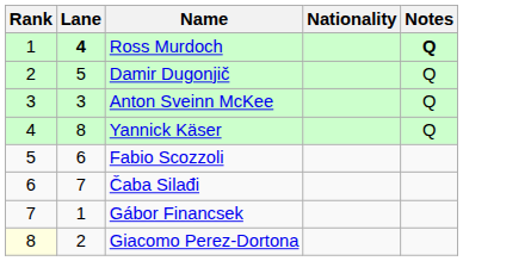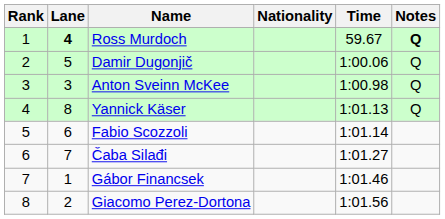 <table class="wikitable sortable" style="text-align:center">
 <tr>
 <th>Rank</th>
 <th>Lane</th>
 <th>Name</th>
 <th>Nationality</th>
+<th>Time</th>
 <th>Notes</th>
 </tr>
 <tr bgcolor=ccffcc>
 <td>1</td>
 <td><strong>4</strong></td>
 <td align=left><a href='#'>Ross Murdoch</a></td>
 <td align=left></td>
+<td>59.67</td>
 <td><strong>Q</strong></td>
 </tr>
 <tr bgcolor=ccffcc>
 <td>2</td>
 <td>5</td>
 <td align=left><a href='#'>Damir Dugonjič</a></td>
 <td align=left></td>
+<td>1:00.06</td>
 <td>Q</td>
 </tr>
 <tr bgcolor=ccffcc>
 <td>3</td>
 <td>3</td>
 <td align=left><a href='#'>Anton Sveinn McKee</a></td>
 <td align=left></td>
+<td>1:00.98</td>
 <td>Q</td>
 </tr>
 <tr bgcolor=ccffcc>
 <td>4</td>
 <td>8</td>
 <td align=left><a href='#'>Yannick Käser</a></td>
 <td align=left></td>
+<td>1:01.13</td>
 <td>Q</td>
 </tr>
 <tr>
 <td>5</td>
 <td>6</td>
 <td align=left><a href='#'>Fabio Scozzoli</a></td>
 <td align=left></td>
+<td>1:01.14</td>
 <td></td>
 </tr>
 <tr>
 <td>6</td>
 <td>7</td>
 <td align=left><a href='#'>Čaba Silađi</a></td>
 <td align=left></td>
+<td>1:01.27</td>
 <td></td>
 </tr>
 <tr>
 <td>7</td>
 <td>1</td>
 <td align=left><a href='#'>Gábor Financsek</a></td>
 <td align=left></td>
+<td>1:01.46</td>
 <td></td>
 </tr>
 <tr>
-<td style="background: lightyellow;">8</td>
+<td>8</td>
 <td>2</td>
 <td align=left><a href='#'>Giacomo Perez-Dortona</a></td>
 <td align=left></td>
+<td>1:01.56</td>
 <td></td>
 </tr>
 </table>
